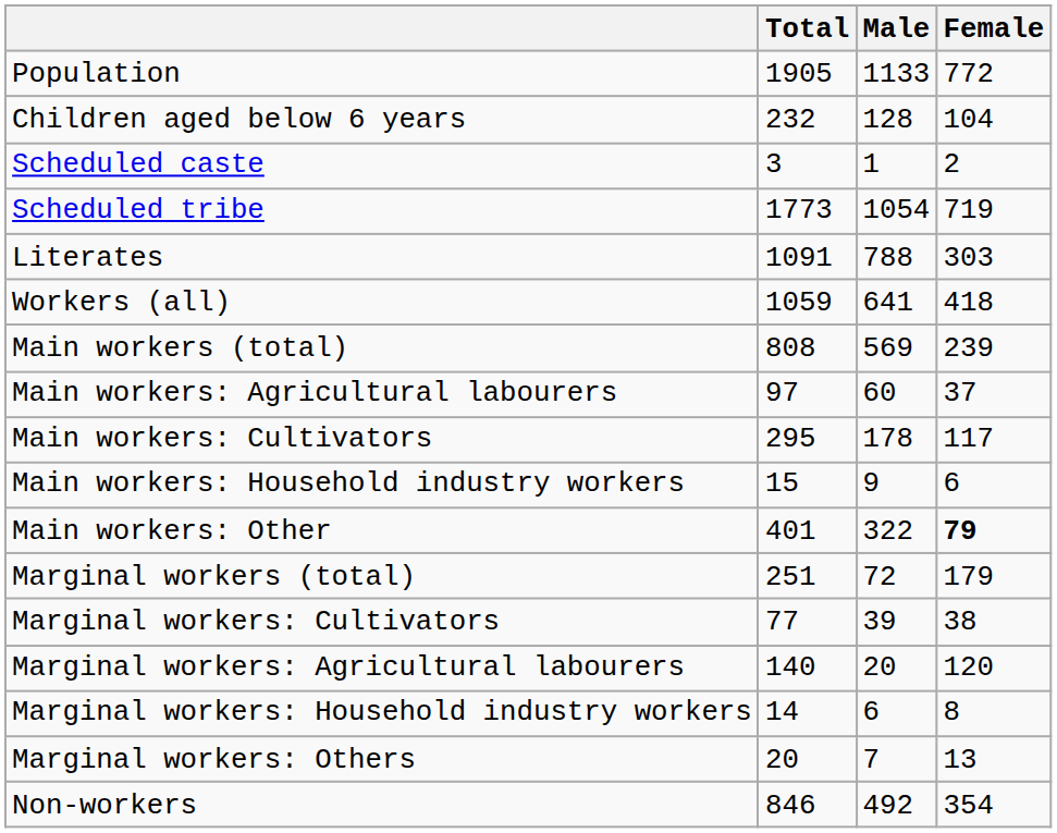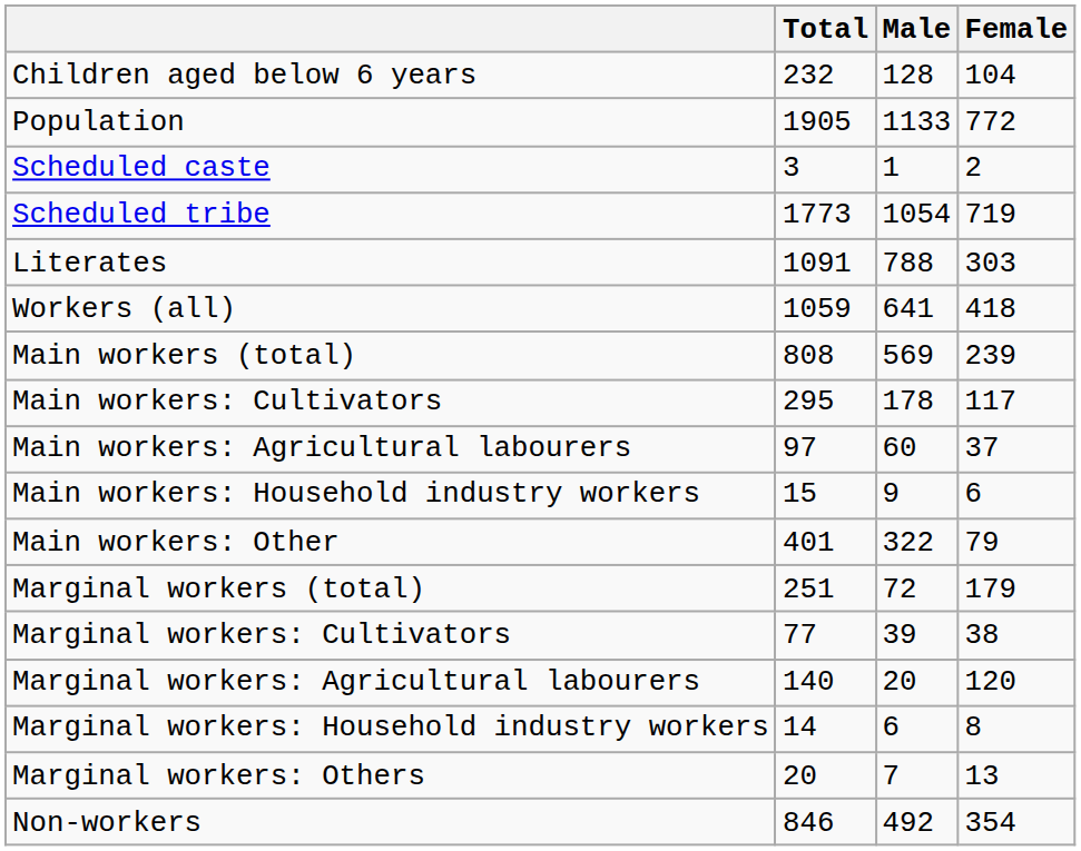 <table class="wikitable sortable">
 <tr>
 <th></th>
 <th>Total</th>
 <th>Male</th>
 <th>Female</th>
 </tr>
 <tr>
+<td>Children aged below 6 years</td>
+<td>232</td>
+<td>128</td>
+<td>104</td>
+</tr>
+<tr>
 <td>Population</td>
 <td>1905</td>
 <td>1133</td>
 <td>772</td>
-</tr>
-<tr>
-<td>Children aged below 6 years</td>
-<td>232</td>
-<td>128</td>
-<td>104</td>
 </tr>
 <tr>
 <td><a href='#'>Scheduled caste</a></td>
 <td>3</td>
 <td>1</td>
 <td>2</td>
 </tr>
 <tr>
 <td><a href='#'>Scheduled tribe</a></td>
 <td>1773</td>
 <td>1054</td>
 <td>719</td>
 </tr>
 <tr>
 <td>Literates</td>
 <td>1091</td>
 <td>788</td>
 <td>303</td>
 </tr>
 <tr>
 <td>Workers (all)</td>
 <td>1059</td>
 <td>641</td>
 <td>418</td>
 </tr>
 <tr>
 <td>Main workers (total)</td>
 <td>808</td>
 <td>569</td>
 <td>239</td>
 </tr>
 <tr>
+<td>Main workers: Cultivators</td>
+<td>295</td>
+<td>178</td>
+<td>117</td>
+</tr>
+<tr>
 <td>Main workers: Agricultural labourers</td>
 <td>97</td>
 <td>60</td>
 <td>37</td>
-</tr>
-<tr>
-<td>Main workers: Cultivators</td>
-<td>295</td>
-<td>178</td>
-<td>117</td>
 </tr>
 <tr>
 <td>Main workers: Household industry workers</td>
 <td>15</td>
 <td>9</td>
 <td>6</td>
 </tr>
 <tr>
 <td>Main workers: Other</td>
 <td>401</td>
 <td>322</td>
-<td><strong>79</strong></td>
+<td>79</td>
 </tr>
 <tr>
 <td>Marginal workers (total)</td>
 <td>251</td>
 <td>72</td>
 <td>179</td>
 </tr>
 <tr>
 <td>Marginal workers: Cultivators</td>
 <td>77</td>
 <td>39</td>
 <td>38</td>
 </tr>
 <tr>
 <td>Marginal workers: Agricultural labourers</td>
 <td>140</td>
 <td>20</td>
 <td>120</td>
 </tr>
 <tr>
 <td>Marginal workers: Household industry workers</td>
 <td>14</td>
 <td>6</td>
 <td>8</td>
 </tr>
 <tr>
 <td>Marginal workers: Others</td>
 <td>20</td>
 <td>7</td>
 <td>13</td>
 </tr>
 <tr>
 <td>Non-workers</td>
 <td>846</td>
 <td>492</td>
 <td>354</td>
 </tr>
 </table>
